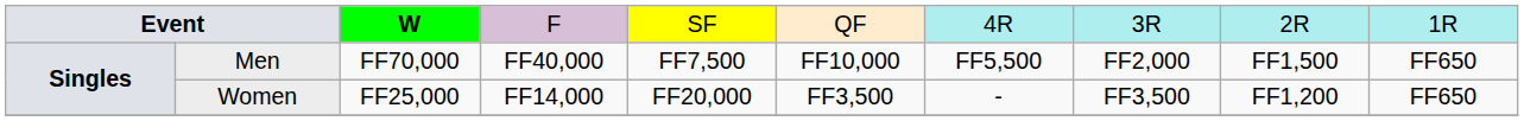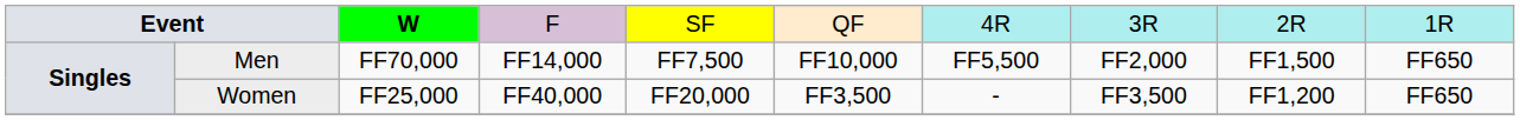 <table class=wikitable style=font-size:90%;text-align:center>
 <tr>
 <td width=200 colspan=2 bgcolor=#dfe2e9><strong>Event</strong></td>
 <td width=80 bgcolor=lime><strong>W</strong></td>
 <td width=85 bgcolor=#D8BFD8>F</td>
 <td width=85 bgcolor=#FFFF00>SF</td>
 <td width=85 bgcolor=#ffebcd>QF</td>
 <td width=85 bgcolor=#afeeee>4R</td>
 <td width=85 bgcolor=#afeeee>3R</td>
 <td width=85 bgcolor=#afeeee>2R</td>
 <td width=85 bgcolor=#afeeee>1R</td>
 </tr>
 <tr>
 <td rowspan=2 bgcolor=#dfe2e9><strong>Singles</strong> </td>
 <td bgcolor=#EDEDED>Men</td>
 <td>FF70,000</td>
-<td>FF40,000</td>
+<td>FF14,000</td>
 <td>FF7,500</td>
 <td>FF10,000</td>
 <td>FF5,500</td>
 <td>FF2,000</td>
 <td>FF1,500</td>
 <td>FF650</td>
 </tr>
 <tr>
 <td bgcolor=#EDEDED>Women</td>
 <td>FF25,000</td>
-<td>FF14,000</td>
+<td>FF40,000</td>
 <td>FF20,000</td>
 <td>FF3,500</td>
 <td>-</td>
 <td>FF3,500</td>
 <td>FF1,200</td>
 <td>FF650</td>
 </tr>
 <tr>
 </tr>
 </table>
